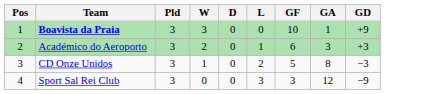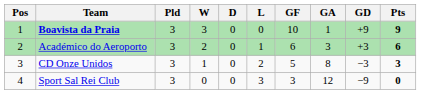 <table class="wikitable" style="text-align: center;">
 <tr>
 <th style="width: 40px;">Pos</th>
 <th style="width: 170px;">Team</th>
 <th style="width: 45px;">Pld</th>
 <th style="width: 35px;">W</th>
 <th style="width: 35px;">D</th>
 <th style="width: 35px;">L</th>
 <th style="width: 45px;">GF</th>
 <th style="width: 45px;">GA</th>
 <th style="width: 45px;">GD</th>
+<th style="width: 45px;">Pts</th>
 </tr>
 <tr style="background:#ACE1AF;">
 <td>1</td>
 <td style="text-align: left;"><strong><a href='#'>Boavista da Praia</a></strong></td>
 <td>3</td>
 <td>3</td>
 <td>0</td>
 <td>0</td>
 <td>10</td>
 <td>1</td>
 <td>+9</td>
+<td><strong>9</strong></td>
 </tr>
 <tr style="background:#ACE1AF;">
 <td>2</td>
 <td style="text-align: left;"><a href='#'>Académico do Aeroporto</a></td>
 <td>3</td>
 <td>2</td>
 <td>0</td>
 <td>1</td>
 <td>6</td>
 <td>3</td>
 <td>+3</td>
+<td><strong>6</strong></td>
 </tr>
 <tr>
 <td>3</td>
 <td style="text-align: left;"><a href='#'>CD Onze Unidos</a></td>
 <td>3</td>
 <td>1</td>
 <td>0</td>
 <td>2</td>
 <td>5</td>
 <td>8</td>
 <td>−3</td>
+<td><strong>3</strong></td>
 </tr>
 <tr>
 <td>4</td>
 <td style="text-align: left;"><a href='#'>Sport Sal Rei Club</a></td>
 <td>3</td>
 <td>0</td>
 <td>0</td>
 <td>3</td>
 <td>3</td>
 <td>12</td>
 <td>−9</td>
+<td><strong>0</strong></td>
 </tr>
 </table>
